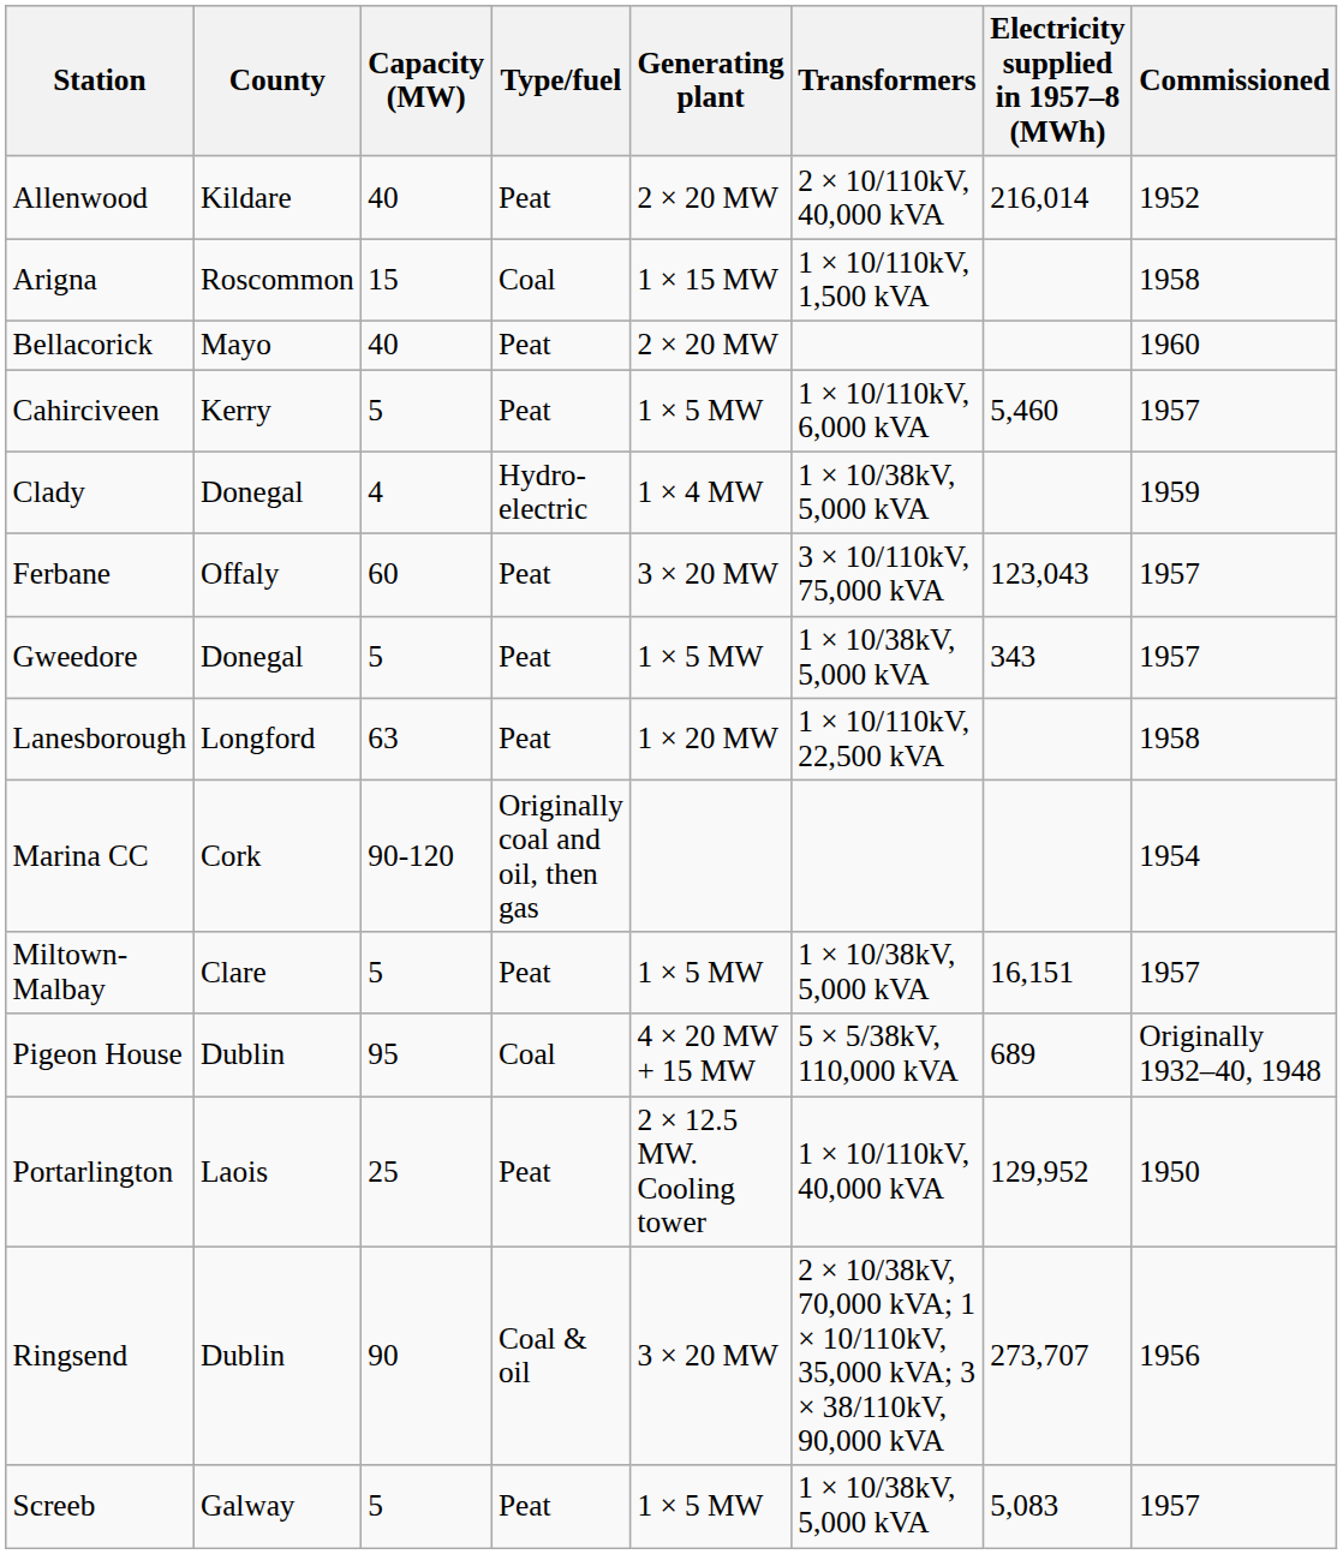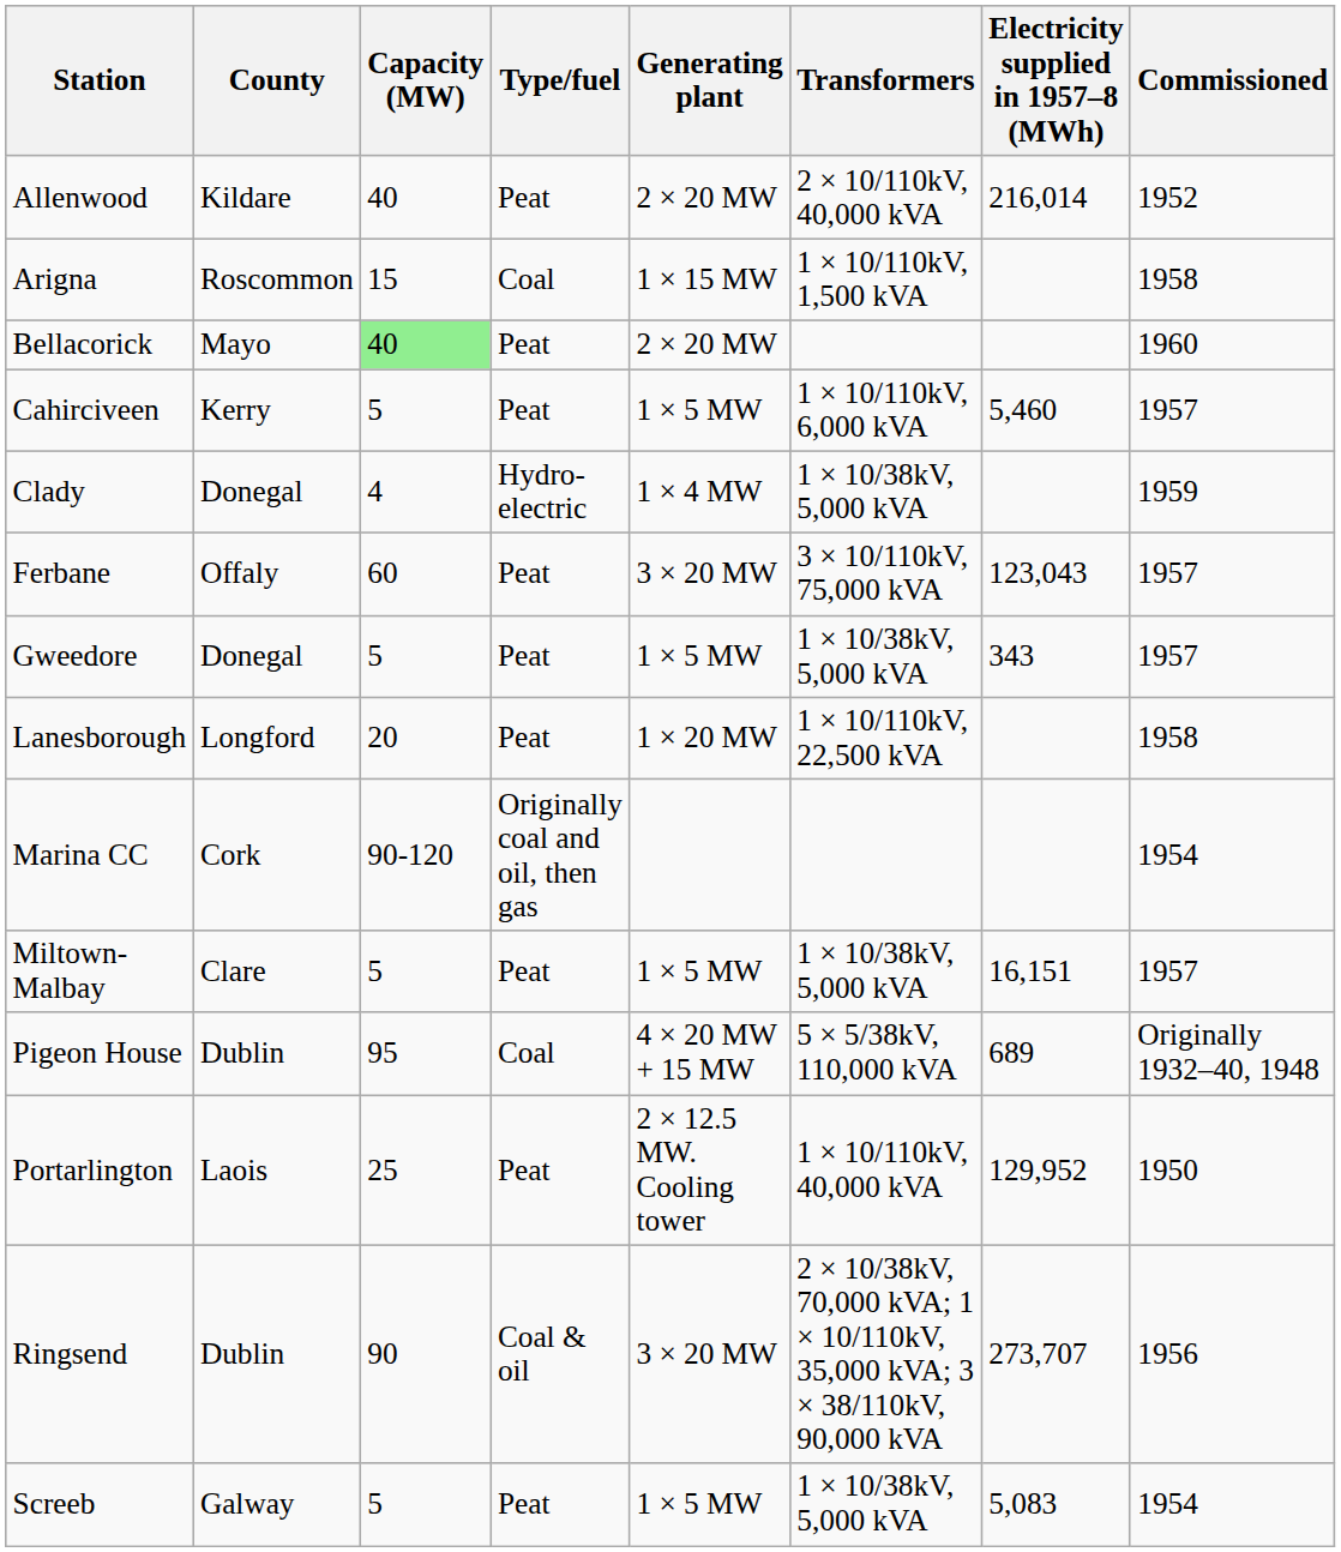 <table class="wikitable sortable">
 <tr>
 <th>Station</th>
 <th>County</th>
 <th>Capacity (MW)</th>
 <th>Type/fuel</th>
 <th>Generating plant</th>
 <th>Transformers</th>
 <th>Electricity supplied in 1957–8 (MWh)</th>
 <th>Commissioned</th>
 </tr>
 <tr>
 <td>Allenwood</td>
 <td>Kildare</td>
 <td>40</td>
 <td>Peat</td>
 <td>2 ×  20 MW</td>
 <td>2 ×  10/110kV, 40,000 kVA</td>
 <td>216,014</td>
 <td>1952</td>
 </tr>
 <tr>
 <td>Arigna</td>
 <td>Roscommon</td>
 <td>15</td>
 <td>Coal</td>
 <td>1 ×  15 MW</td>
 <td>1 ×  10/110kV, 1,500 kVA</td>
 <td></td>
 <td>1958</td>
 </tr>
 <tr>
 <td>Bellacorick</td>
 <td>Mayo</td>
-<td>40</td>
+<td style="background: lightgreen;">40</td>
 <td>Peat</td>
 <td>2 ×  20 MW</td>
 <td></td>
 <td></td>
 <td>1960</td>
 </tr>
 <tr>
 <td>Cahirciveen</td>
 <td>Kerry</td>
 <td>5</td>
 <td>Peat</td>
 <td>1 ×  5 MW</td>
 <td>1 ×  10/110kV, 6,000 kVA</td>
 <td>5,460</td>
 <td>1957</td>
 </tr>
 <tr>
 <td>Clady</td>
 <td>Donegal</td>
 <td>4</td>
 <td>Hydro-electric</td>
 <td>1 ×  4 MW</td>
 <td>1 ×  10/38kV, 5,000 kVA</td>
 <td></td>
 <td>1959</td>
 </tr>
 <tr>
 <td>Ferbane</td>
 <td>Offaly</td>
 <td>60</td>
 <td>Peat</td>
 <td>3 ×  20 MW</td>
 <td>3 ×  10/110kV, 75,000 kVA</td>
 <td>123,043</td>
 <td>1957</td>
 </tr>
 <tr>
 <td>Gweedore</td>
 <td>Donegal</td>
 <td>5</td>
 <td>Peat</td>
 <td>1 ×  5 MW</td>
 <td>1 ×  10/38kV, 5,000 kVA</td>
 <td>343</td>
 <td>1957</td>
 </tr>
 <tr>
 <td>Lanesborough</td>
 <td>Longford</td>
-<td>63</td>
+<td>20</td>
 <td>Peat</td>
 <td>1 ×  20 MW</td>
 <td>1 ×  10/110kV, 22,500 kVA</td>
 <td></td>
 <td>1958</td>
 </tr>
 <tr>
 <td>Marina CC</td>
 <td>Cork</td>
 <td>90-120</td>
 <td>Originally coal and oil, then gas</td>
 <td></td>
 <td></td>
 <td></td>
 <td>1954</td>
 </tr>
 <tr>
 <td>Miltown-Malbay</td>
 <td>Clare</td>
 <td>5</td>
 <td>Peat</td>
 <td>1 ×  5 MW</td>
 <td>1 ×  10/38kV, 5,000 kVA</td>
 <td>16,151</td>
 <td>1957</td>
 </tr>
 <tr>
 <td>Pigeon House</td>
 <td>Dublin</td>
 <td>95</td>
 <td>Coal</td>
 <td>4 ×  20 MW + 15 MW</td>
 <td>5 ×  5/38kV, 110,000 kVA</td>
 <td>689</td>
 <td>Originally 1932–40, 1948</td>
 </tr>
 <tr>
 <td>Portarlington</td>
 <td>Laois</td>
 <td>25</td>
 <td>Peat</td>
 <td>2 ×  12.5 MW.<br>Cooling tower</td>
 <td>1 ×  10/110kV, 40,000 kVA</td>
 <td>129,952</td>
 <td>1950</td>
 </tr>
 <tr>
 <td>Ringsend</td>
 <td>Dublin</td>
 <td>90</td>
 <td>Coal & oil</td>
 <td>3 ×  20 MW</td>
 <td>2 ×  10/38kV, 70,000 kVA; 1 × 10/110kV, 35,000 kVA; 3 × 38/110kV, 90,000 kVA</td>
 <td>273,707</td>
 <td>1956</td>
 </tr>
 <tr>
 <td>Screeb</td>
 <td>Galway</td>
 <td>5</td>
 <td>Peat</td>
 <td>1 ×  5 MW</td>
 <td>1 ×  10/38kV, 5,000 kVA</td>
 <td>5,083</td>
-<td>1957</td>
+<td>1954</td>
 </tr>
 </table>
